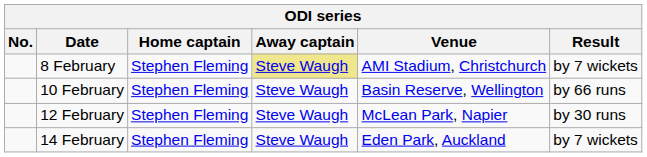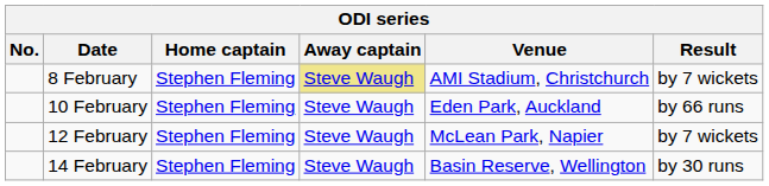 <table class="wikitable">
 <tr>
 <th colspan="9">ODI series</th>
 </tr>
 <tr>
 <th>No.</th>
 <th>Date</th>
 <th>Home captain</th>
 <th>Away captain</th>
 <th>Venue</th>
 <th>Result</th>
 </tr>
 <tr>
 <td></td>
 <td>8 February</td>
 <td><a href='#'>Stephen Fleming</a></td>
 <td style="background: khaki;"><a href='#'>Steve Waugh</a></td>
 <td><a href='#'>AMI Stadium</a>, <a href='#'>Christchurch</a></td>
 <td> by 7 wickets</td>
 </tr>
 <tr>
 <td></td>
 <td>10 February</td>
 <td><a href='#'>Stephen Fleming</a></td>
 <td><a href='#'>Steve Waugh</a></td>
-<td><a href='#'>Basin Reserve</a>, <a href='#'>Wellington</a></td>
+<td><a href='#'>Eden Park</a>, <a href='#'>Auckland</a></td>
 <td> by 66 runs</td>
 </tr>
 <tr>
 <td></td>
 <td>12 February</td>
 <td><a href='#'>Stephen Fleming</a></td>
 <td><a href='#'>Steve Waugh</a></td>
 <td><a href='#'>McLean Park</a>, <a href='#'>Napier</a></td>
-<td> by 30 runs</td>
+<td> by 7 wickets</td>
 </tr>
 <tr>
 <td></td>
 <td>14 February</td>
 <td><a href='#'>Stephen Fleming</a></td>
 <td><a href='#'>Steve Waugh</a></td>
-<td><a href='#'>Eden Park</a>, <a href='#'>Auckland</a></td>
-<td> by 7 wickets</td>
+<td><a href='#'>Basin Reserve</a>, <a href='#'>Wellington</a></td>
+<td> by 30 runs</td>
 </tr>
 </table>
